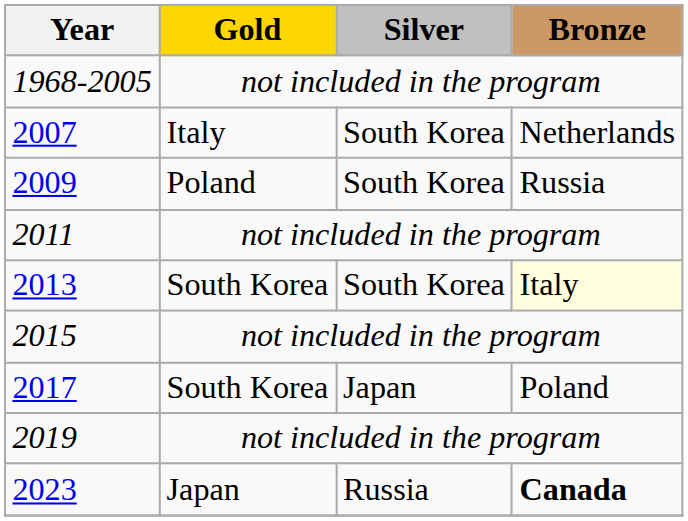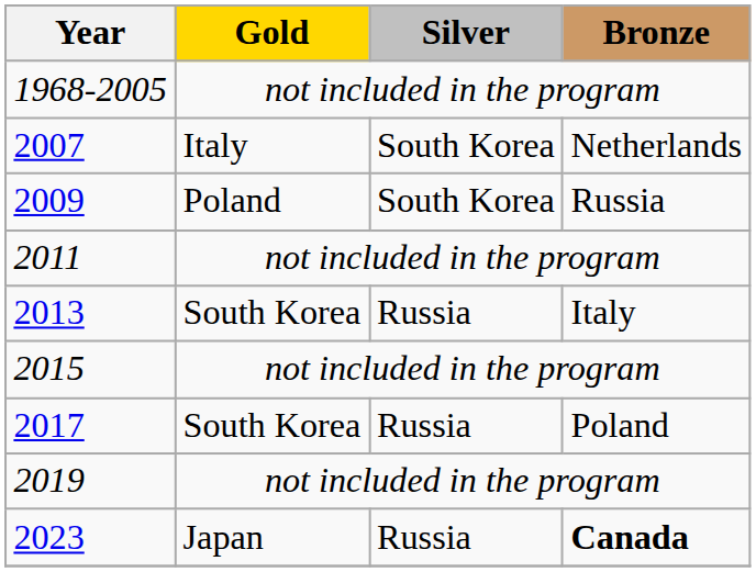 <table class="wikitable">
 <tr>
 <th>Year</th>
 <td align=center bgcolor=gold><strong>Gold</strong></td>
 <td align=center bgcolor=silver><strong>Silver</strong></td>
 <td align=center bgcolor=cc9966><strong>Bronze</strong></td>
 </tr>
 <tr>
 <td><em>1968-2005</em></td>
 <td colspan=3 align=center><em>not included in the program</em></td>
 </tr>
 <tr>
 <td><a href='#'>2007</a></td>
 <td> Italy</td>
 <td> South Korea</td>
 <td> Netherlands</td>
 </tr>
 <tr>
 <td><a href='#'>2009</a></td>
 <td> Poland</td>
 <td> South Korea</td>
 <td> Russia</td>
 </tr>
 <tr>
 <td><em>2011</em></td>
 <td colspan=3 align=center><em>not included in the program</em></td>
 </tr>
 <tr>
 <td><a href='#'>2013</a></td>
 <td> South Korea</td>
-<td> South Korea</td>
-<td style="background: lightyellow;"> Italy</td>
+<td> Russia</td>
+<td> Italy</td>
 </tr>
 <tr>
 <td><em>2015</em></td>
 <td colspan=3 align=center><em>not included in the program</em></td>
 </tr>
 <tr>
 <td><a href='#'>2017</a></td>
 <td> South Korea</td>
-<td> Japan</td>
+<td> Russia</td>
 <td> Poland</td>
 </tr>
 <tr>
 <td><em>2019</em></td>
 <td colspan=3 align=center><em>not included in the program</em></td>
 </tr>
 <tr>
 <td><a href='#'>2023</a></td>
 <td> Japan</td>
 <td> Russia</td>
 <td><strong> Canada</strong></td>
 </tr>
 <tr>
 </tr>
 </table>
